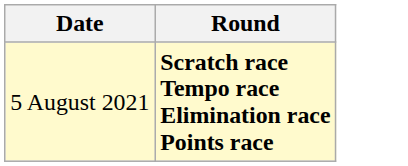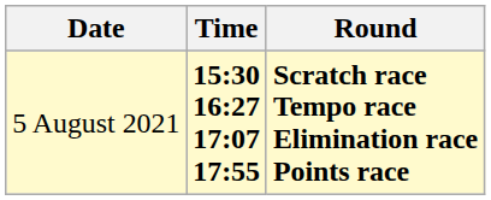 <table class="wikitable">
 <tr>
 <th>Date</th>
+<th>Time</th>
 <th>Round</th>
 </tr>
 <tr style="background:lemonchiffon">
 <td>5 August 2021</td>
+<td><strong>15:30<br>16:27<br>17:07<br>17:55</strong></td>
 <td><strong>Scratch race<br>Tempo race<br>Elimination race<br>Points race</strong></td>
 </tr>
 </table>
